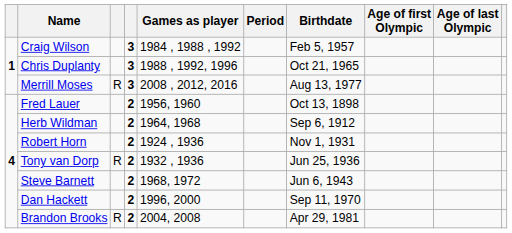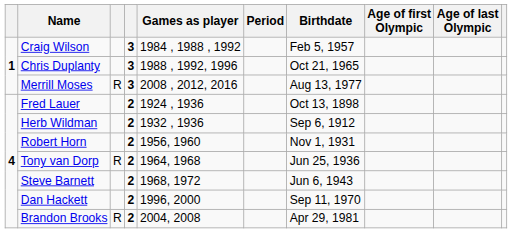 <table class="wikitable sortable" style="text-align: left; font-size: 90%; margin-left: 1em;">
 <tr>
 <th></th>
 <th>Name</th>
 <th></th>
 <th></th>
 <th>Games as player</th>
 <th>Period</th>
 <th>Birthdate</th>
 <th>Age of first<br>Olympic </th>
 <th>Age of last<br>Olympic </th>
 <th></th>
 </tr>
 <tr>
 <td rowspan="3" style="text-align: center;"><strong>1</strong></td>
 <td data-sort-value="Wilson, Craig"><a href='#'>Craig Wilson</a></td>
 <td style="text-align: center;"></td>
 <td style="text-align: center;"><strong>3</strong></td>
 <td>1984 , 1988 , 1992</td>
 <td></td>
 <td>Feb 5, 1957</td>
 <td></td>
 <td></td>
 <td></td>
 </tr>
 <tr>
 <td data-sort-value="Duplanty, Chris"><a href='#'>Chris Duplanty</a></td>
 <td style="text-align: center;"></td>
 <td style="text-align: center;"><strong>3</strong></td>
 <td>1988 , 1992, 1996</td>
 <td></td>
 <td>Oct 21, 1965</td>
 <td></td>
 <td></td>
 <td></td>
 </tr>
 <tr>
 <td data-sort-value="Moses, Merrill"><a href='#'>Merrill Moses</a></td>
 <td style="text-align: center;">R</td>
 <td style="text-align: center;"><strong>3</strong></td>
 <td>2008 , 2012, 2016</td>
 <td></td>
 <td>Aug 13, 1977</td>
 <td></td>
 <td></td>
 <td></td>
 </tr>
 <tr>
 <td rowspan="7" style="text-align: center;"><strong>4</strong></td>
 <td data-sort-value="Lauer, Fred"><a href='#'>Fred Lauer</a></td>
 <td style="text-align: center;"></td>
 <td style="text-align: center;"><strong>2</strong></td>
-<td>1956, 1960</td>
+<td>1924 , 1936</td>
 <td></td>
 <td>Oct 13, 1898</td>
 <td></td>
 <td></td>
 <td></td>
 </tr>
 <tr>
 <td data-sort-value="Wildman, Herb"><a href='#'>Herb Wildman</a></td>
 <td style="text-align: center;"></td>
 <td style="text-align: center;"><strong>2</strong></td>
-<td>1964, 1968</td>
+<td>1932 , 1936</td>
 <td></td>
 <td>Sep 6, 1912</td>
 <td></td>
 <td></td>
 <td></td>
 </tr>
 <tr>
 <td data-sort-value="Horn, Robert"><a href='#'>Robert Horn</a></td>
 <td style="text-align: center;"></td>
 <td style="text-align: center;"><strong>2</strong></td>
-<td>1924 , 1936</td>
+<td>1956, 1960</td>
 <td></td>
 <td>Nov 1, 1931</td>
 <td></td>
 <td></td>
 <td></td>
 </tr>
 <tr>
 <td data-sort-value="van Dorp, Tony"><a href='#'>Tony van Dorp</a></td>
 <td style="text-align: center;">R</td>
 <td style="text-align: center;"><strong>2</strong></td>
-<td>1932 , 1936</td>
+<td>1964, 1968</td>
 <td></td>
 <td>Jun 25, 1936</td>
 <td></td>
 <td></td>
 <td></td>
 </tr>
 <tr>
 <td data-sort-value="Barnett, Steve"><a href='#'>Steve Barnett</a></td>
 <td style="text-align: center;"></td>
 <td style="text-align: center;"><strong>2</strong></td>
 <td>1968, 1972 </td>
 <td></td>
 <td>Jun 6, 1943</td>
 <td></td>
 <td></td>
 <td></td>
 </tr>
 <tr>
 <td data-sort-value="Hackett, Dan"><a href='#'>Dan Hackett</a></td>
 <td style="text-align: center;"></td>
 <td style="text-align: center;"><strong>2</strong></td>
 <td>1996, 2000</td>
 <td></td>
 <td>Sep 11, 1970</td>
 <td></td>
 <td></td>
 <td></td>
 </tr>
 <tr>
 <td data-sort-value="Brooks, Brandon"><a href='#'>Brandon Brooks</a></td>
 <td style="text-align: center;">R</td>
 <td style="text-align: center;"><strong>2</strong></td>
 <td>2004, 2008 </td>
 <td></td>
 <td>Apr 29, 1981</td>
 <td></td>
 <td></td>
 <td></td>
 </tr>
 </table>
